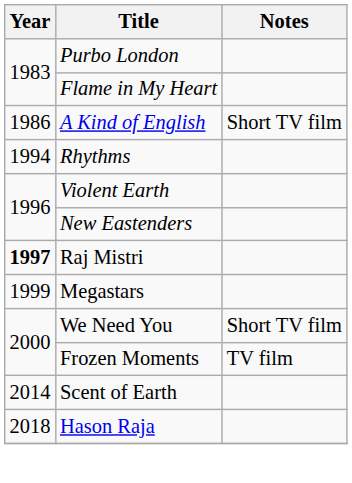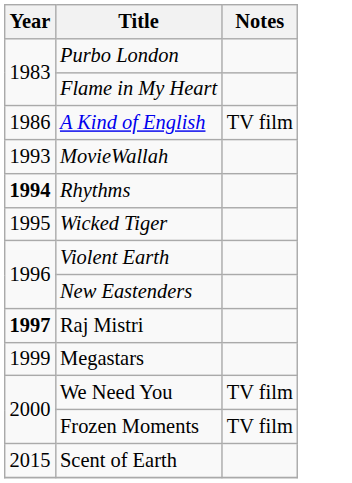 <table class="wikitable" style="font-size: 90%;">
 <tr>
 <th>Year</th>
 <th>Title</th>
 <th>Notes</th>
 </tr>
 <tr>
 <td rowspan="2">1983</td>
 <td><em>Purbo London</em></td>
 <td></td>
 </tr>
 <tr>
 <td><em>Flame in My Heart</em></td>
 <td></td>
 </tr>
 <tr>
 <td rowspan="1">1986</td>
 <td><em><a href='#'>A Kind of English</a></em></td>
-<td>Short TV film</td>
+<td>TV film</td>
 </tr>
 <tr>
-<td rowspan="1">1994</td>
+<td rowspan="1">1993</td>
+<td><em>MovieWallah</em></td>
+<td></td>
+</tr>
+<tr>
+<td rowspan="1"><strong>1994</strong></td>
 <td><em>Rhythms</em></td>
+<td></td>
+</tr>
+<tr>
+<td rowspan="1">1995</td>
+<td><em>Wicked Tiger</em></td>
 <td></td>
 </tr>
 <tr>
 <td rowspan="2">1996</td>
 <td><em>Violent Earth</em></td>
 <td></td>
 </tr>
 <tr>
 <td><em>New Eastenders</em></td>
 <td></td>
 </tr>
 <tr>
 <td rowspan="1"><strong>1997</strong></td>
 <td>Raj Mistri<em></td>
 <td></td>
 </tr>
 <tr>
 <td rowspan="1">1999</td>
 <td></em>Megastars<em></td>
 <td></td>
 </tr>
 <tr>
 <td rowspan="2">2000</td>
 <td></em>We Need You<em></td>
-<td>Short TV film</td>
+<td>TV film</td>
 </tr>
 <tr>
 <td></em>Frozen Moments<em></td>
 <td>TV film</td>
 </tr>
 <tr>
-<td rowspan="1">2014</td>
+<td rowspan="1">2015</td>
 <td></em>Scent of Earth<em></td>
-<td></td>
-</tr>
-<tr>
-<td rowspan="1">2018</td>
-<td></em><a href='#'>Hason Raja</a><em></td>
 <td></td>
 </tr>
 <tr>
 </tr>
 </table>
